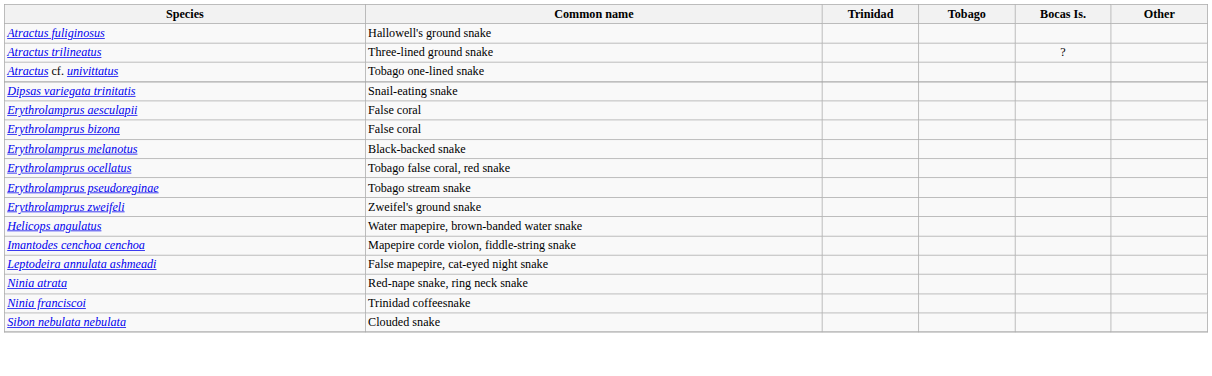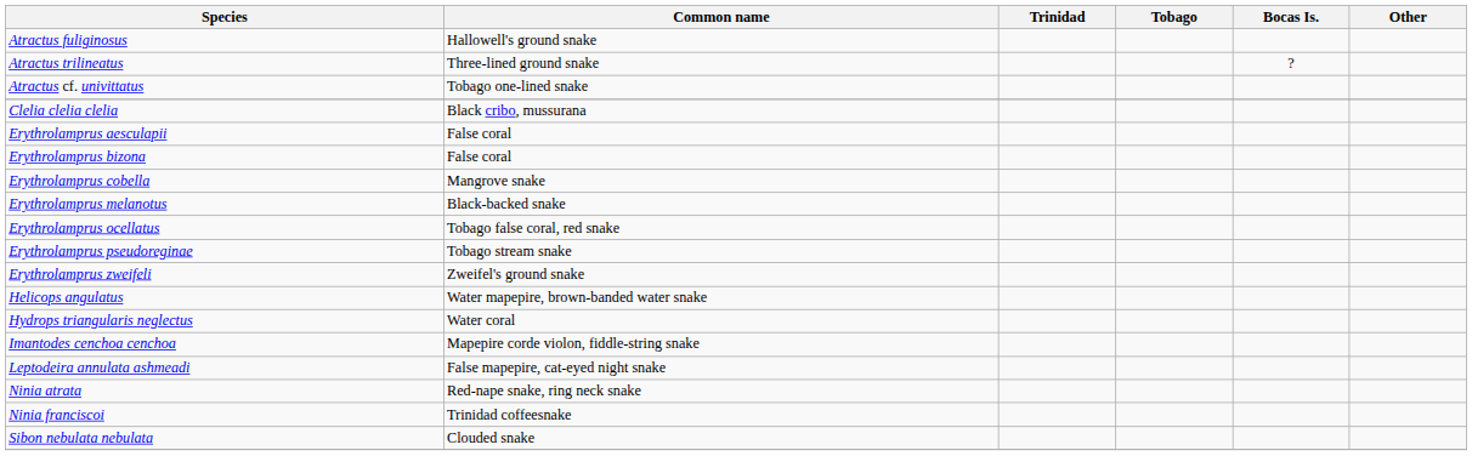 <table width=100% class="wikitable">
 <tr>
 <th scope="col" width=30%>Species</th>
 <th scope="col" width=38%>Common name</th>
 <th scope="col" width=8%>Trinidad</th>
 <th scope="col" width=8%>Tobago</th>
 <th scope="col" width=8%>Bocas Is.</th>
 <th scope="col" width=8%>Other</th>
 </tr>
 <tr>
 <td><em><a href='#'>Atractus fuliginosus</a></em></td>
 <td>Hallowell's ground snake</td>
 <td></td>
 <td></td>
 <td></td>
 <td></td>
 </tr>
 <tr>
 <td><em><a href='#'>Atractus trilineatus</a></em></td>
 <td>Three-lined ground snake</td>
 <td></td>
 <td></td>
 <td align=center>?</td>
 <td></td>
 </tr>
 <tr>
 <td><em><a href='#'>Atractus</a></em> cf. <em><a href='#'>univittatus</a></em></td>
 <td>Tobago one-lined snake</td>
 <td></td>
 <td></td>
 <td></td>
 <td></td>
 </tr>
 <tr>
 </tr>
 <tr>
-<td><em><a href='#'>Dipsas variegata trinitatis</a></em></td>
-<td>Snail-eating snake</td>
+<td><em><a href='#'>Clelia clelia clelia</a></em></td>
+<td>Black <a href='#'>cribo</a>, mussurana</td>
 <td></td>
 <td></td>
 <td></td>
 <td></td>
 </tr>
 <tr>
 <td><em><a href='#'>Erythrolamprus aesculapii</a></em></td>
 <td>False coral</td>
 <td></td>
 <td></td>
 <td></td>
 <td></td>
 </tr>
 <tr>
 <td><em><a href='#'>Erythrolamprus bizona</a></em></td>
 <td>False coral</td>
+<td></td>
+<td></td>
+<td></td>
+<td></td>
+</tr>
+<tr>
+<td><em><a href='#'>Erythrolamprus cobella</a></em></td>
+<td>Mangrove snake</td>
 <td></td>
 <td></td>
 <td></td>
 <td></td>
 </tr>
 <tr>
 <td><em><a href='#'>Erythrolamprus melanotus</a></em></td>
 <td>Black-backed snake</td>
 <td></td>
 <td></td>
 <td></td>
 <td></td>
 </tr>
 <tr>
 <td><em><a href='#'>Erythrolamprus ocellatus</a></em></td>
 <td>Tobago false coral, red snake</td>
 <td></td>
 <td></td>
 <td></td>
 <td></td>
 </tr>
 <tr>
 <td><em><a href='#'>Erythrolamprus pseudoreginae</a></em></td>
 <td>Tobago stream snake</td>
 <td></td>
 <td></td>
 <td></td>
 <td></td>
 </tr>
 <tr>
 <td><em><a href='#'>Erythrolamprus zweifeli</a></em></td>
 <td>Zweifel's ground snake</td>
 <td></td>
 <td></td>
 <td></td>
 <td></td>
 </tr>
 <tr>
 <td><em><a href='#'>Helicops angulatus</a></em></td>
 <td>Water mapepire, brown-banded water snake</td>
+<td></td>
+<td></td>
+<td></td>
+<td></td>
+</tr>
+<tr>
+<td><em><a href='#'>Hydrops triangularis neglectus</a></em></td>
+<td>Water coral</td>
 <td></td>
 <td></td>
 <td></td>
 <td></td>
 </tr>
 <tr>
 <td><em><a href='#'>Imantodes cenchoa cenchoa</a></em></td>
 <td>Mapepire corde violon, fiddle-string snake</td>
 <td></td>
 <td></td>
 <td></td>
 <td></td>
 </tr>
 <tr>
 <td><em><a href='#'>Leptodeira annulata ashmeadi</a></em></td>
 <td>False mapepire, cat-eyed night snake</td>
 <td></td>
 <td></td>
 <td></td>
 <td></td>
 </tr>
 <tr>
 <td><em><a href='#'>Ninia atrata</a></em></td>
 <td>Red-nape snake, ring neck snake</td>
 <td></td>
 <td></td>
 <td></td>
 <td></td>
 </tr>
 <tr>
 <td><em><a href='#'>Ninia franciscoi</a></em></td>
 <td>Trinidad coffeesnake</td>
 <td></td>
 <td></td>
 <td></td>
 <td></td>
 </tr>
 <tr>
 <td><em><a href='#'>Sibon nebulata nebulata</a></em></td>
 <td>Clouded snake</td>
 <td></td>
 <td></td>
 <td></td>
 <td></td>
 </tr>
 <tr>
 </tr>
 </table>
